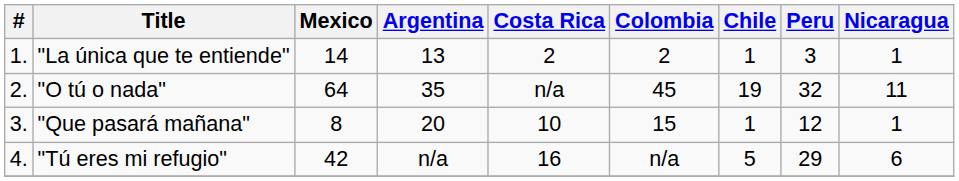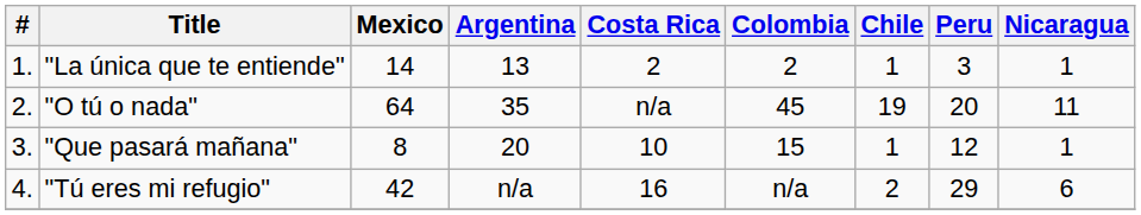 <table class="wikitable">
 <tr>
 <th>#</th>
 <th>Title</th>
 <th>Mexico</th>
 <th><a href='#'>Argentina</a></th>
 <th><a href='#'>Costa Rica</a></th>
 <th><a href='#'>Colombia</a></th>
 <th><a href='#'>Chile</a></th>
 <th><a href='#'>Peru</a></th>
 <th><a href='#'>Nicaragua</a></th>
 </tr>
 <tr>
 <td>1.</td>
 <td>"La única que te entiende"</td>
 <td align="center">14</td>
 <td align="center">13</td>
 <td align="center">2</td>
 <td align="center">2</td>
 <td align="center">1</td>
 <td align="center">3</td>
 <td align="center">1</td>
 </tr>
 <tr>
 <td>2.</td>
 <td>"O tú o nada"</td>
 <td align="center">64</td>
 <td align="center">35</td>
 <td align="center">n/a</td>
 <td align="center">45</td>
 <td align="center">19</td>
-<td align="center">32</td>
+<td align="center">20</td>
 <td align="center">11</td>
 </tr>
 <tr>
 <td>3.</td>
 <td>"Que pasará mañana"</td>
 <td align="center">8</td>
 <td align="center">20</td>
 <td align="center">10</td>
 <td align="center">15</td>
 <td align="center">1</td>
 <td align="center">12</td>
 <td align="center">1</td>
 </tr>
 <tr>
 <td>4.</td>
 <td>"Tú eres mi refugio"</td>
 <td align="center">42</td>
 <td align="center">n/a</td>
 <td align="center">16</td>
 <td align="center">n/a</td>
-<td align="center">5</td>
+<td align="center">2</td>
 <td align="center">29</td>
 <td align="center">6</td>
 </tr>
 <tr>
 </tr>
 </table>
